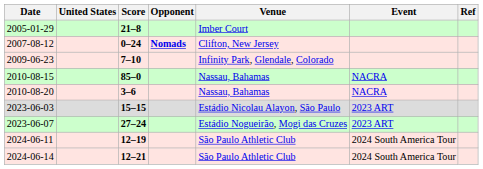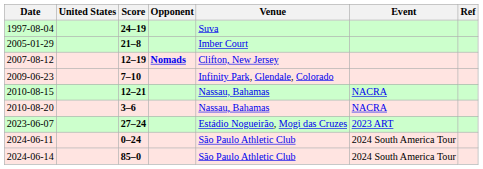 <table class="wikitable sortable">
 <tr>
 <th style="width:11%">Date</th>
 <th>United States</th>
 <th>Score</th>
 <th>Opponent</th>
 <th>Venue</th>
 <th>Event</th>
 <th>Ref</th>
+</tr>
+<tr bgcolor=#ccffcc>
+<td>1997-08-04</td>
+<td align=right></td>
+<td><strong>24–19</strong></td>
+<td></td>
+<td><a href='#'>Suva</a></td>
+<td></td>
+<td></td>
 </tr>
 <tr bgcolor=#ccffcc>
 <td>2005-01-29</td>
 <td align=right></td>
 <td><strong>21–8</strong></td>
 <td></td>
 <td><a href='#'>Imber Court</a></td>
 <td></td>
 <td></td>
 </tr>
 <tr bgcolor=FFE4E1>
 <td>2007-08-12</td>
 <td align=right></td>
-<td><strong>0–24</strong></td>
+<td><strong>12–19</strong></td>
 <td><strong><a href='#'>Nomads</a></strong></td>
 <td><a href='#'>Clifton, New Jersey</a></td>
 <td></td>
 <td></td>
 </tr>
 <tr bgcolor=FFE4E1>
 <td>2009-06-23</td>
 <td align=right></td>
 <td><strong>7–10</strong></td>
 <td></td>
 <td><a href='#'>Infinity Park</a>, <a href='#'>Glendale</a>, <a href='#'>Colorado</a></td>
 <td></td>
 <td></td>
 </tr>
 <tr bgcolor=#ccffcc>
 <td>2010-08-15</td>
 <td align=right></td>
-<td><strong>85–0</strong></td>
+<td><strong>12–21</strong></td>
 <td></td>
 <td><a href='#'>Nassau, Bahamas</a></td>
 <td><a href='#'>NACRA</a></td>
 <td></td>
 </tr>
 <tr bgcolor=FFE4E1>
 <td>2010-08-20</td>
 <td align=right></td>
 <td><strong>3–6</strong></td>
 <td></td>
 <td><a href='#'>Nassau, Bahamas</a></td>
 <td><a href='#'>NACRA</a></td>
 <td></td>
 </tr>
-<tr bgcolor=DCDCDC>
-<td>2023-06-03</td>
-<td align=right></td>
-<td><strong>15–15</strong></td>
-<td></td>
-<td><a href='#'>Estádio Nicolau Alayon</a>, <a href='#'>São Paulo</a></td>
-<td><a href='#'>2023 ART</a></td>
-<td></td>
-</tr>
 <tr bgcolor=#ccffcc>
 <td>2023-06-07</td>
 <td align=right></td>
 <td><strong>27–24</strong></td>
 <td></td>
 <td><a href='#'>Estádio Nogueirão</a>, <a href='#'>Mogi das Cruzes</a></td>
 <td><a href='#'>2023 ART</a></td>
 <td></td>
 </tr>
 <tr bgcolor=FFE4E1>
 <td>2024-06-11</td>
 <td align=right></td>
-<td><strong>12–19</strong></td>
+<td><strong>0–24</strong></td>
 <td></td>
 <td><a href='#'>São Paulo Athletic Club</a></td>
 <td>2024 South America Tour</td>
 <td></td>
 </tr>
 <tr bgcolor=FFE4E1>
 <td>2024-06-14</td>
 <td align=right></td>
-<td><strong>12–21</strong></td>
+<td><strong>85–0</strong></td>
 <td></td>
 <td><a href='#'>São Paulo Athletic Club</a></td>
 <td>2024 South America Tour</td>
 <td></td>
 </tr>
 </table>
